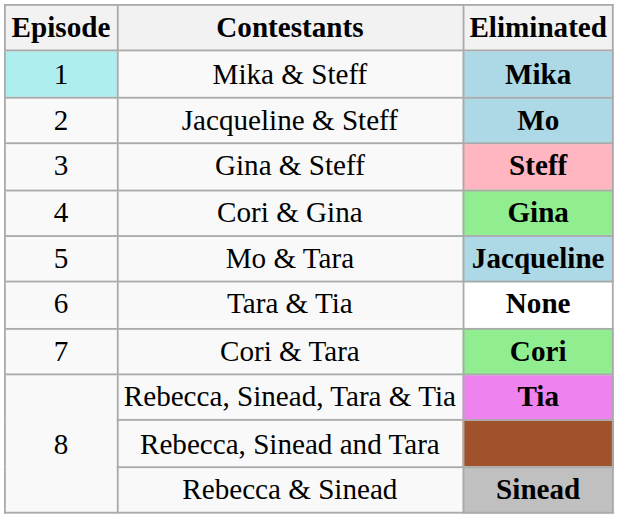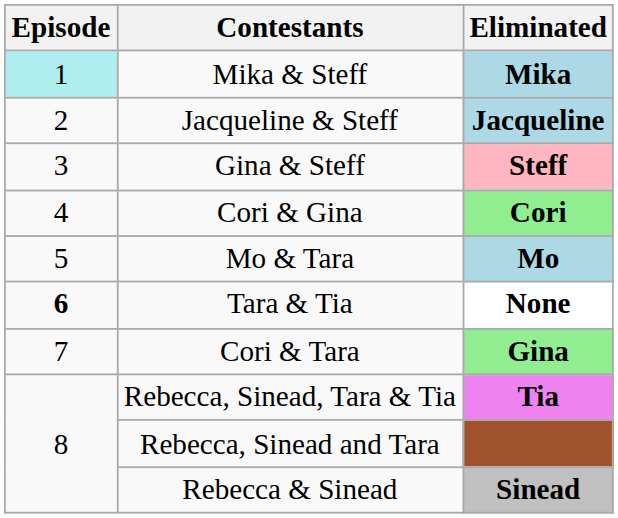 <table class="wikitable" border="2" style="text-align:center">
 <tr>
 <th>Episode</th>
 <th>Contestants</th>
 <th>Eliminated</th>
 </tr>
 <tr>
 <td style="background: paleturquoise;">1</td>
 <td>Mika & Steff</td>
 <td style="background:lightblue"><strong>Mika</strong></td>
 </tr>
 <tr>
 <td>2</td>
 <td>Jacqueline & Steff</td>
-<td style="background:Lightblue"><strong>Mo</strong></td>
+<td style="background:lightblue"><strong>Jacqueline</strong></td>
 </tr>
 <tr>
 <td>3</td>
 <td>Gina & Steff</td>
 <td style="background:lightpink"><strong>Steff</strong></td>
 </tr>
 <tr>
 <td>4</td>
 <td>Cori & Gina</td>
-<td style="background:lightgreen"><strong>Gina</strong></td>
+<td style="background:lightgreen"><strong>Cori</strong></td>
 </tr>
 <tr>
 <td>5</td>
 <td>Mo & Tara</td>
-<td style="background:lightblue"><strong>Jacqueline</strong></td>
+<td style="background:Lightblue"><strong>Mo</strong></td>
 </tr>
 <tr>
-<td>6</td>
+<td><strong>6</strong></td>
 <td>Tara & Tia</td>
 <td style="background:white"><strong>None</strong></td>
 </tr>
 <tr>
 <td>7</td>
 <td>Cori & Tara</td>
-<td style="background:lightgreen"><strong>Cori</strong></td>
+<td style="background:lightgreen"><strong>Gina</strong></td>
 </tr>
 <tr>
 <td rowspan="3">8 </td>
 <td>Rebecca, Sinead, Tara & Tia</td>
 <td style="background:violet"><strong>Tia</strong></td>
 </tr>
 <tr>
 <td>Rebecca, Sinead and Tara</td>
 <td style="background:sienna "><strong></strong></td>
 </tr>
 <tr>
 <td>Rebecca & Sinead</td>
 <td style="background:silver"><strong>Sinead</strong></td>
 </tr>
 </table>
